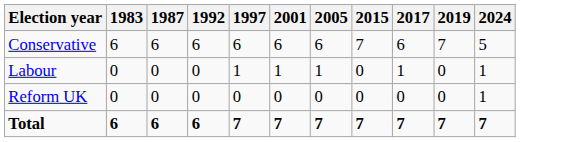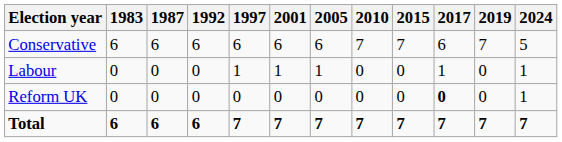 <table class="wikitable">
 <tr>
 <th>Election year</th>
 <th>1983</th>
 <th>1987</th>
 <th>1992</th>
 <th>1997</th>
 <th>2001</th>
 <th>2005</th>
+<th>2010</th>
 <th>2015</th>
 <th>2017</th>
 <th>2019</th>
 <th>2024</th>
 </tr>
 <tr>
 <td><a href='#'>Conservative</a></td>
 <td>6</td>
 <td>6</td>
 <td>6</td>
 <td>6</td>
 <td>6</td>
 <td>6</td>
 <td>7</td>
+<td>7</td>
 <td>6</td>
 <td>7</td>
 <td>5</td>
 </tr>
 <tr>
 <td><a href='#'>Labour</a></td>
 <td>0</td>
 <td>0</td>
 <td>0</td>
 <td>1</td>
 <td>1</td>
 <td>1</td>
+<td>0</td>
 <td>0</td>
 <td>1</td>
 <td>0</td>
 <td>1</td>
 </tr>
 <tr>
 <td><a href='#'>Reform UK</a></td>
 <td>0</td>
 <td>0</td>
 <td>0</td>
 <td>0</td>
 <td>0</td>
 <td>0</td>
 <td>0</td>
 <td>0</td>
+<td><strong>0</strong></td>
 <td>0</td>
 <td>1</td>
 </tr>
 <tr>
 <td><strong>Total</strong></td>
 <td><strong>6</strong></td>
 <td><strong>6</strong></td>
 <td><strong>6</strong></td>
 <td><strong>7</strong></td>
 <td><strong>7</strong></td>
 <td><strong>7</strong></td>
 <td><strong>7</strong></td>
 <td><strong>7</strong></td>
 <td><strong>7</strong></td>
 <td><strong>7</strong></td>
+<td><strong>7</strong></td>
 </tr>
 </table>
